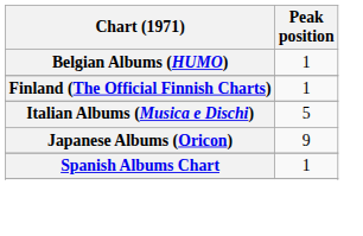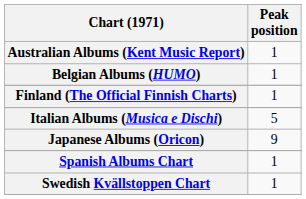 <table class="wikitable sortable plainrowheaders">
 <tr>
 <th>Chart (1971)</th>
 <th>Peak<br>position</th>
+</tr>
+<tr>
+<th scope="row">Australian Albums (<a href='#'>Kent Music Report</a>)</th>
+<td align="center">1</td>
 </tr>
 <tr>
 <th scope="row">Belgian Albums (<em><a href='#'>HUMO</a></em>)</th>
 <td align="center">1</td>
 </tr>
 <tr>
 </tr>
 <tr>
 </tr>
 <tr>
 <th scope="row">Finland (<a href='#'>The Official Finnish Charts</a>)</th>
 <td align="center">1</td>
 </tr>
 <tr>
 </tr>
 <tr>
 <th scope="row">Italian Albums (<em><a href='#'>Musica e Dischi</a></em>)</th>
 <td align="center">5</td>
 </tr>
 <tr>
 <th scope="row">Japanese Albums (<a href='#'>Oricon</a>)</th>
 <td align="center">9</td>
 </tr>
 <tr>
 </tr>
 <tr>
 <th scope="row"><a href='#'>Spanish Albums Chart</a></th>
 <td align="center">1</td>
 </tr>
 <tr>
+<th scope="row">Swedish <a href='#'>Kvällstoppen Chart</a></th>
+<td align="center">1</td>
+</tr>
+<tr>
 </tr>
 <tr>
 </tr>
 </table>
